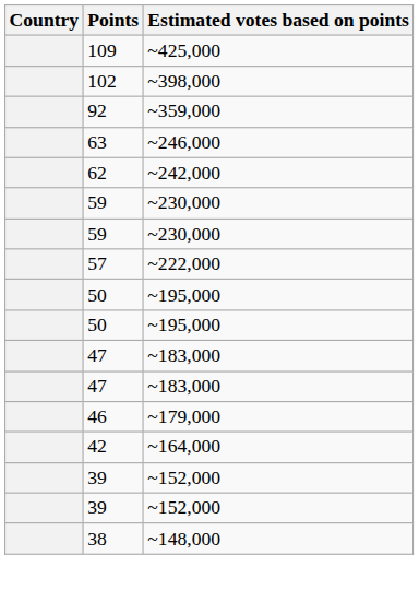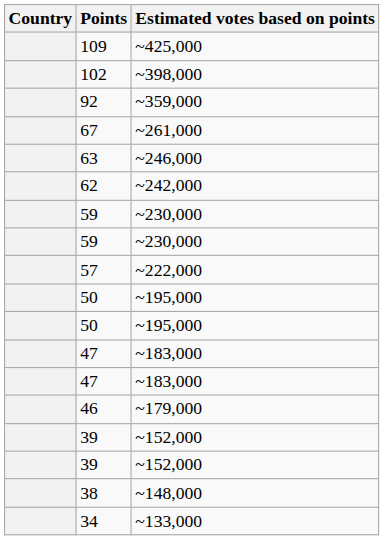 <table class="sortable wikitable plainrowheaders">
 <tr>
 <th scope="col">Country</th>
 <th scope="col">Points</th>
 <th scope="col">Estimated votes based on points</th>
 </tr>
 <tr>
 <th scope="row"></th>
 <td>109</td>
 <td>~425,000</td>
 </tr>
 <tr>
 <th scope="row"></th>
 <td>102</td>
 <td>~398,000</td>
 </tr>
 <tr>
 <th scope="row"></th>
 <td>92</td>
 <td>~359,000</td>
+</tr>
+<tr>
+<th scope="row"></th>
+<td>67</td>
+<td>~261,000</td>
 </tr>
 <tr>
 <th scope="row"></th>
 <td>63</td>
 <td>~246,000</td>
 </tr>
 <tr>
 <th scope="row"></th>
 <td>62</td>
 <td>~242,000</td>
 </tr>
 <tr>
 <th scope="row"></th>
 <td>59</td>
 <td>~230,000</td>
 </tr>
 <tr>
 <th scope="row"></th>
 <td>59</td>
 <td>~230,000</td>
 </tr>
 <tr>
 <th scope="row"></th>
 <td>57</td>
 <td>~222,000</td>
 </tr>
 <tr>
 <th scope="row"></th>
 <td>50</td>
 <td>~195,000</td>
 </tr>
 <tr>
 <th scope="row"></th>
 <td>50</td>
 <td>~195,000</td>
 </tr>
 <tr>
 <th scope="row"></th>
 <td>47</td>
 <td>~183,000</td>
 </tr>
 <tr>
 <th scope="row"></th>
 <td>47</td>
 <td>~183,000</td>
 </tr>
 <tr>
 <th scope="row"></th>
 <td>46</td>
 <td>~179,000</td>
 </tr>
 <tr>
 <th scope="row"></th>
-<td>42</td>
-<td>~164,000</td>
-</tr>
-<tr>
-<th scope="row"></th>
 <td>39</td>
 <td>~152,000</td>
 </tr>
 <tr>
 <th scope="row"></th>
 <td>39</td>
 <td>~152,000</td>
 </tr>
 <tr>
 <th scope="row"></th>
 <td>38</td>
 <td>~148,000</td>
 </tr>
+<tr>
+<th scope="row"></th>
+<td>34</td>
+<td>~133,000</td>
+</tr>
 </table>
